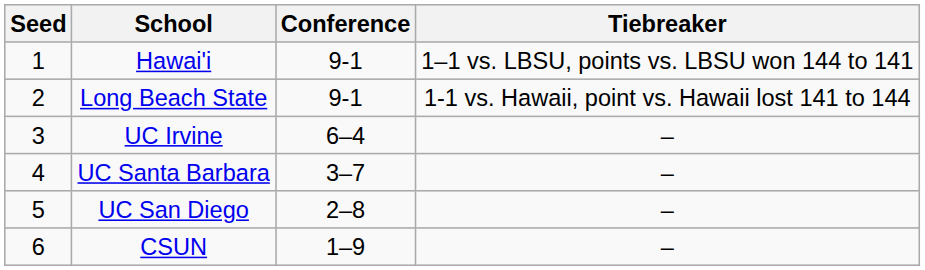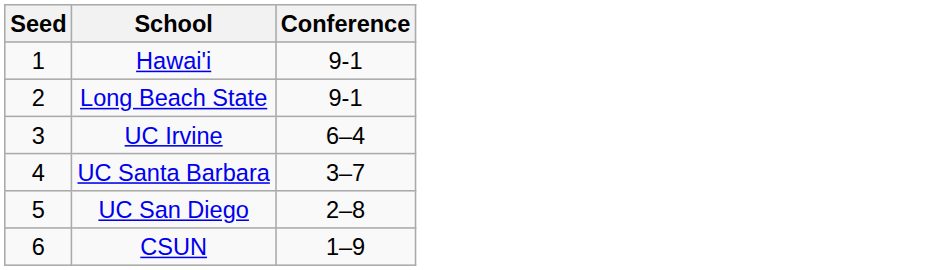 <table class="wikitable" style="white-space:nowrap; font-size:95%;text-align:center">
 <tr>
 <th>Seed</th>
 <th>School</th>
 <th>Conference</th>
-<th>Tiebreaker</th>
 </tr>
 <tr>
 <td>1</td>
 <td><a href='#'>Hawai'i</a></td>
 <td>9-1</td>
-<td>1–1 vs. LBSU, points vs. LBSU won 144 to 141</td>
 </tr>
 <tr>
 <td>2</td>
 <td><a href='#'>Long Beach State</a></td>
 <td>9-1</td>
-<td>1-1 vs. Hawaii, point vs. Hawaii lost 141 to 144</td>
 </tr>
 <tr>
 <td>3</td>
 <td><a href='#'>UC Irvine</a></td>
 <td>6–4</td>
-<td>–</td>
 </tr>
 <tr>
 <td>4</td>
 <td><a href='#'>UC Santa Barbara</a></td>
 <td>3–7</td>
-<td>–</td>
 </tr>
 <tr>
 <td>5</td>
 <td><a href='#'>UC San Diego</a></td>
 <td>2–8</td>
-<td>–</td>
 </tr>
 <tr>
 <td>6</td>
 <td><a href='#'>CSUN</a></td>
 <td>1–9</td>
-<td>–</td>
 </tr>
 </table>
